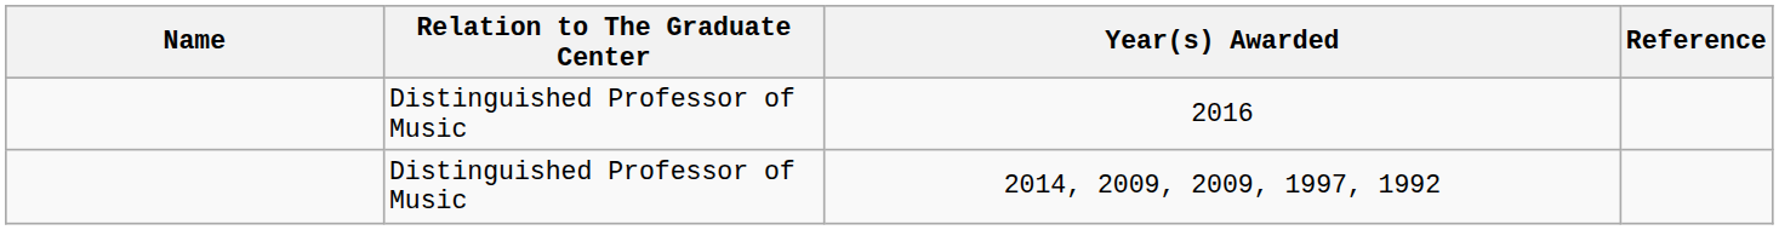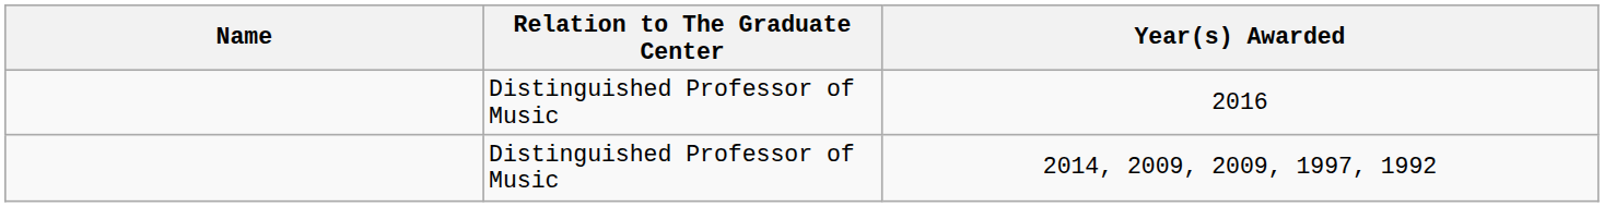 <table class="wikitable sortable" style="width:100%">
 <tr>
 <th style="width:*;">Name</th>
 <th style="width:25%;">Relation to The Graduate Center</th>
 <th style="width:45%;">Year(s) Awarded</th>
-<th style="width:5%;" class="unsortable">Reference</th>
 </tr>
 <tr>
 <td></td>
 <td>Distinguished Professor of Music</td>
 <td style="text-align:center;">2016</td>
-<td style="text-align:center;"></td>
 </tr>
 <tr>
 <td></td>
 <td>Distinguished Professor of Music</td>
 <td style="text-align:center;">2014, 2009, 2009, 1997, 1992</td>
-<td style="text-align:center;"><br></td>
 </tr>
 </table>
